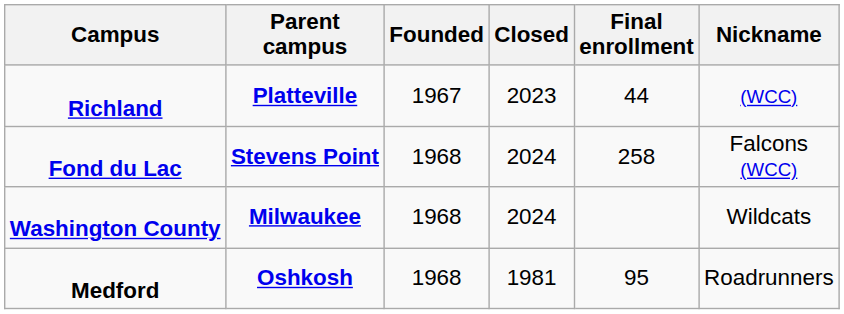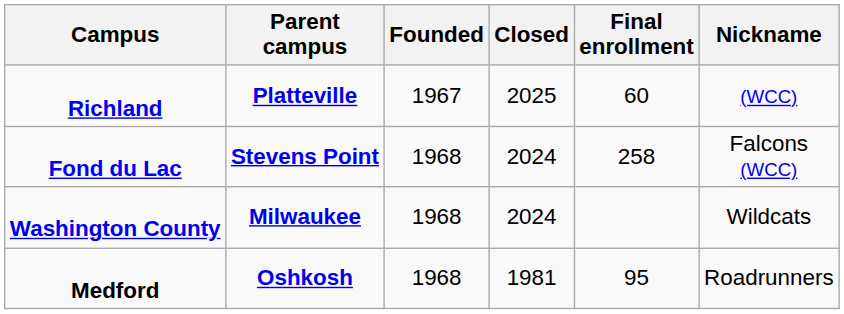 <table class="wikitable sortable" style="text-align:center">
 <tr>
 <th>Campus</th>
 <th>Parent<br>campus</th>
 <th>Founded</th>
 <th>Closed</th>
 <th data-sort-type="number">Final<br>enrollment</th>
 <th>Nickname</th>
 </tr>
 <tr>
 <td><br><strong><a href='#'>Richland</a></strong><br></td>
 <td><strong><a href='#'>Platteville</a></strong></td>
 <td>1967</td>
-<td>2023</td>
-<td>44</td>
+<td>2025</td>
+<td>60</td>
 <td><small><a href='#'>(WCC)</a></small></td>
 </tr>
 <tr>
 <td><br><strong><a href='#'>Fond du Lac</a></strong></td>
 <td><a href='#'><strong>Stevens Point</strong></a></td>
 <td>1968</td>
 <td>2024</td>
 <td>258</td>
 <td>Falcons<br><small><a href='#'>(WCC)</a></small></td>
 </tr>
 <tr>
 <td><br><strong><a href='#'>Washington County</a></strong><br></td>
 <td><a href='#'><strong>Milwaukee</strong></a></td>
 <td>1968</td>
 <td>2024</td>
 <td></td>
 <td>Wildcats</td>
 </tr>
 <tr>
 <td><br><strong>Medford</strong></td>
 <td><a href='#'><strong>Oshkosh</strong></a></td>
 <td>1968</td>
 <td>1981</td>
 <td>95</td>
 <td>Roadrunners</td>
 </tr>
 </table>
